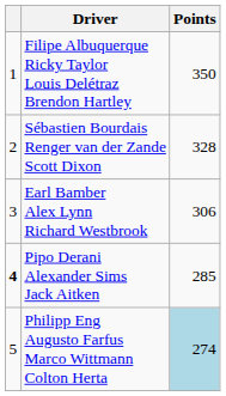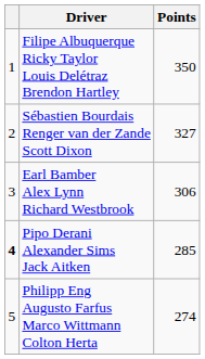 <table class="wikitable" style="font-size: 95%;">
 <tr>
 <th scope="col"></th>
 <th scope="col">Driver</th>
 <th scope="col">Points</th>
 </tr>
 <tr>
 <td align=center>1</td>
 <td> <a href='#'>Filipe Albuquerque</a><br> <a href='#'>Ricky Taylor</a><br> <a href='#'>Louis Delétraz</a><br> <a href='#'>Brendon Hartley</a></td>
 <td align=right>350</td>
 </tr>
 <tr>
 <td align=center>2</td>
 <td> <a href='#'>Sébastien Bourdais</a><br> <a href='#'>Renger van der Zande</a><br> <a href='#'>Scott Dixon</a></td>
-<td align=right>328</td>
+<td align=right>327</td>
 </tr>
 <tr>
 <td align=center>3</td>
 <td> <a href='#'>Earl Bamber</a><br> <a href='#'>Alex Lynn</a><br> <a href='#'>Richard Westbrook</a></td>
 <td align=right>306</td>
 </tr>
 <tr>
 <td align=center><strong>4</strong></td>
 <td> <a href='#'>Pipo Derani</a><br> <a href='#'>Alexander Sims</a><br> <a href='#'>Jack Aitken</a></td>
 <td align=right>285</td>
 </tr>
 <tr>
 <td align=center>5</td>
 <td> <a href='#'>Philipp Eng</a><br> <a href='#'>Augusto Farfus</a><br> <a href='#'>Marco Wittmann</a><br> <a href='#'>Colton Herta</a></td>
-<td align=right style="background: lightblue;">274</td>
+<td align=right>274</td>
 </tr>
 </table>
